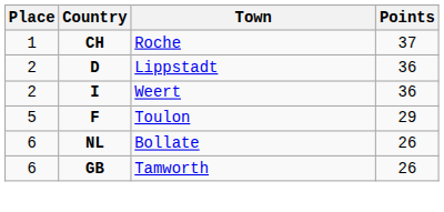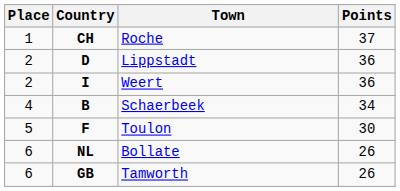 <table class="wikitable">
 <tr>
 <th width="25">Place</th>
 <th width="25">Country</th>
 <th width="200">Town</th>
 <th width="25">Points</th>
 </tr>
 <tr>
 <td align="center">1</td>
 <td align="center"><strong>CH</strong></td>
 <td align="left"><a href='#'>Roche</a></td>
 <td align="center">37</td>
 </tr>
 <tr>
 <td align="center">2</td>
 <td align="center"><strong>D</strong></td>
 <td align="left"><a href='#'>Lippstadt</a></td>
 <td align="center">36</td>
 </tr>
 <tr>
 <td align="center">2</td>
 <td align="center"><strong>I</strong></td>
 <td align="left"><a href='#'>Weert</a></td>
 <td align="center">36</td>
 </tr>
 <tr>
+<td align="center">4</td>
+<td align="center"><strong>B</strong></td>
+<td align="left"><a href='#'>Schaerbeek</a></td>
+<td align="center">34</td>
+</tr>
+<tr>
 <td align="center">5</td>
 <td align="center"><strong>F</strong></td>
 <td align="left"><a href='#'>Toulon</a></td>
-<td align="center">29</td>
+<td align="center">30</td>
 </tr>
 <tr>
 <td align="center">6</td>
 <td align="center"><strong>NL</strong></td>
 <td align="left"><a href='#'>Bollate</a></td>
 <td align="center">26</td>
 </tr>
 <tr>
 <td align="center">6</td>
 <td align="center"><strong>GB</strong></td>
 <td align="left"><a href='#'>Tamworth</a></td>
 <td align="center">26</td>
 </tr>
 </table>
